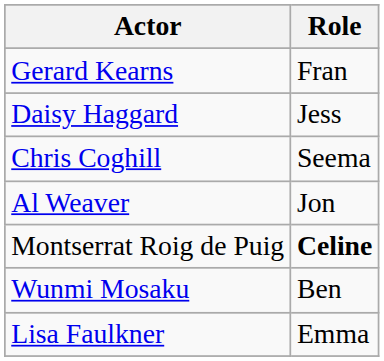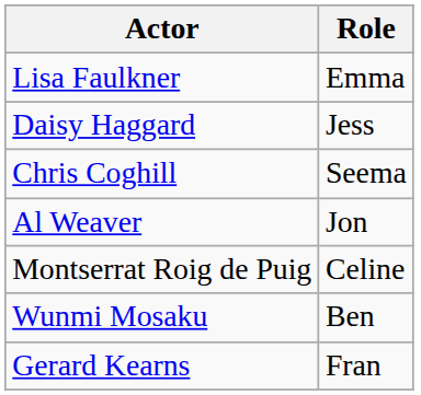 <table class="wikitable">
 <tr>
 <th>Actor</th>
 <th>Role</th>
 </tr>
 <tr>
-<td><a href='#'>Gerard Kearns</a></td>
-<td>Fran</td>
+<td><a href='#'>Lisa Faulkner</a></td>
+<td>Emma</td>
 </tr>
 <tr>
 <td><a href='#'>Daisy Haggard</a></td>
 <td>Jess</td>
 </tr>
 <tr>
 <td><a href='#'>Chris Coghill</a></td>
 <td>Seema</td>
 </tr>
 <tr>
 <td><a href='#'>Al Weaver</a></td>
 <td>Jon</td>
 </tr>
 <tr>
 <td>Montserrat Roig de Puig</td>
-<td><strong>Celine</strong></td>
+<td>Celine</td>
 </tr>
 <tr>
 <td><a href='#'>Wunmi Mosaku</a></td>
 <td>Ben</td>
 </tr>
 <tr>
-<td><a href='#'>Lisa Faulkner</a></td>
-<td>Emma</td>
+<td><a href='#'>Gerard Kearns</a></td>
+<td>Fran</td>
 </tr>
 </table>
